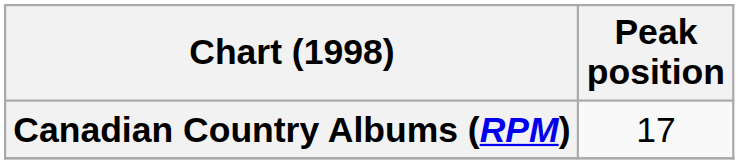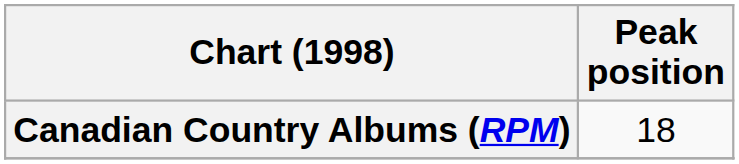 <table class="wikitable sortable plainrowheaders" style="text-align:center">
 <tr>
 <th scope="col">Chart (1998)</th>
 <th scope="col">Peak<br> position</th>
 </tr>
 <tr>
 <th scope="row">Canadian Country Albums (<em><a href='#'>RPM</a></em>)</th>
-<td>17</td>
+<td>18</td>
 </tr>
 <tr>
 </tr>
 <tr>
 </tr>
 </table>
